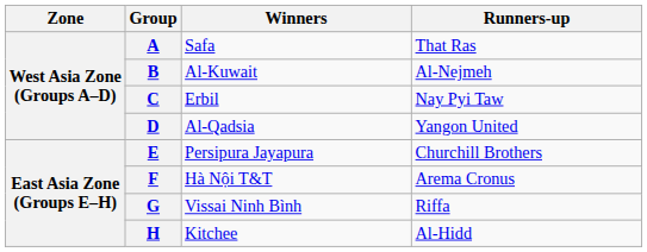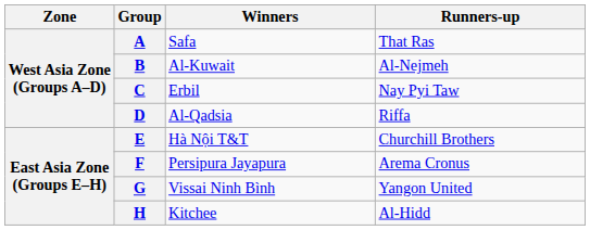 <table class="wikitable">
 <tr>
 <th>Zone</th>
 <th>Group</th>
 <th width=210>Winners</th>
 <th width=210>Runners-up</th>
 </tr>
 <tr>
 <th rowspan=4>West Asia Zone<br>(Groups A–D)</th>
 <th><a href='#'>A</a></th>
 <td> <a href='#'>Safa</a></td>
 <td> <a href='#'>That Ras</a></td>
 </tr>
 <tr>
 <th><a href='#'>B</a></th>
 <td> <a href='#'>Al-Kuwait</a></td>
 <td> <a href='#'>Al-Nejmeh</a></td>
 </tr>
 <tr>
 <th><a href='#'>C</a></th>
 <td> <a href='#'>Erbil</a></td>
 <td> <a href='#'>Nay Pyi Taw</a></td>
 </tr>
 <tr>
 <th><a href='#'>D</a></th>
 <td> <a href='#'>Al-Qadsia</a></td>
-<td> <a href='#'>Yangon United</a></td>
+<td> <a href='#'>Riffa</a></td>
 </tr>
 <tr>
 <th rowspan=4>East Asia Zone<br>(Groups E–H)</th>
 <th><a href='#'>E</a></th>
-<td> <a href='#'>Persipura Jayapura</a></td>
+<td> <a href='#'>Hà Nội T&T</a></td>
 <td> <a href='#'>Churchill Brothers</a></td>
 </tr>
 <tr>
 <th><a href='#'>F</a></th>
-<td> <a href='#'>Hà Nội T&T</a></td>
+<td> <a href='#'>Persipura Jayapura</a></td>
 <td> <a href='#'>Arema Cronus</a></td>
 </tr>
 <tr>
 <th><a href='#'>G</a></th>
 <td> <a href='#'>Vissai Ninh Bình</a></td>
-<td> <a href='#'>Riffa</a></td>
+<td> <a href='#'>Yangon United</a></td>
 </tr>
 <tr>
 <th><a href='#'>H</a></th>
 <td> <a href='#'>Kitchee</a></td>
 <td> <a href='#'>Al-Hidd</a></td>
 </tr>
 </table>
